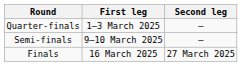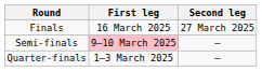 <table class="wikitable" border="1">
 <tr align="center">
 <th>Round</th>
 <th>First leg</th>
 <th>Second leg</th>
 </tr>
 <tr align="center">
+<td>Finals</td>
+<td>16 March 2025</td>
+<td>27 March 2025</td>
+</tr>
+<tr align="center">
+<td>Semi-finals</td>
+<td style="background: pink;">9–10 March 2025</td>
+<td>–</td>
+</tr>
+<tr align="center">
 <td>Quarter-finals</td>
 <td>1–3 March 2025</td>
 <td>–</td>
 </tr>
-<tr align="center">
-<td>Semi-finals</td>
-<td>9–10 March 2025</td>
-<td>–</td>
-</tr>
-<tr align="center">
-<td>Finals</td>
-<td>16 March 2025</td>
-<td>27 March 2025</td>
-</tr>
 </table>
